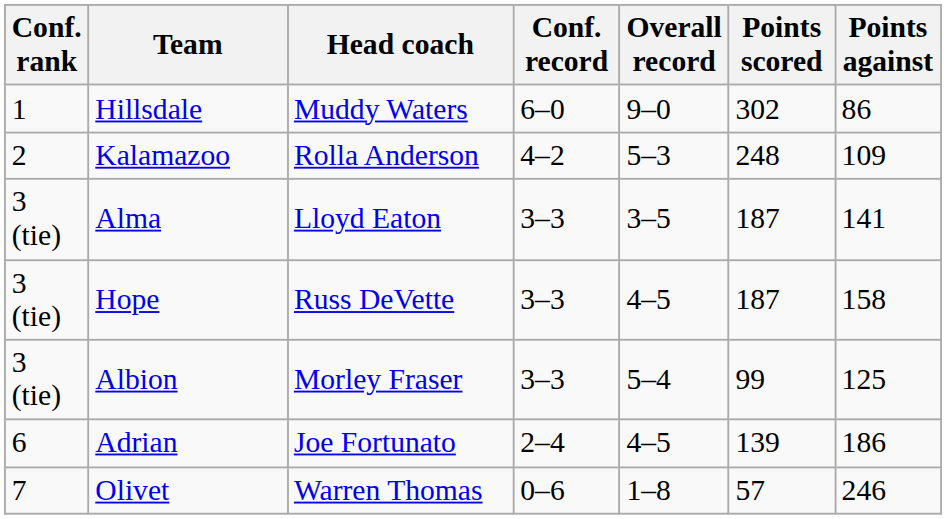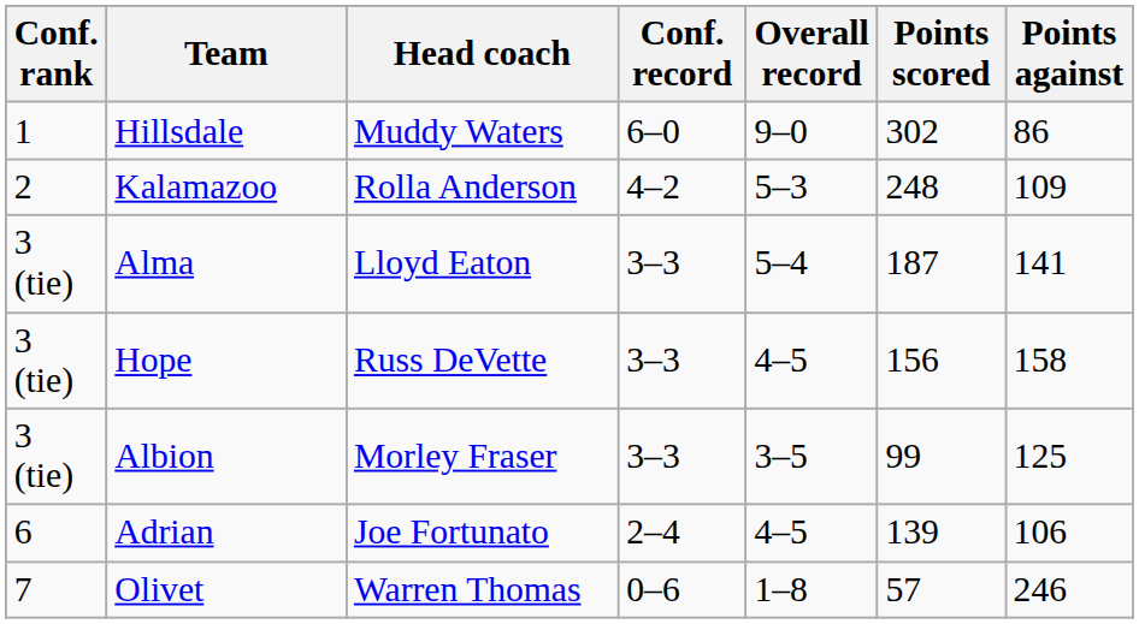 <table class="sortable wikitable".>
 <tr>
 <th width="25">Conf. rank</th>
 <th width="100">Team</th>
 <th width="115">Head coach</th>
 <th width="50">Conf. record</th>
 <th width="50">Overall record</th>
 <th width="50">Points scored</th>
 <th width="50">Points against</th>
 </tr>
 <tr align="left" bgcolor="">
 <td>1</td>
 <td><a href='#'>Hillsdale</a></td>
 <td><a href='#'>Muddy Waters</a></td>
 <td>6–0</td>
 <td>9–0</td>
 <td>302</td>
 <td>86</td>
 </tr>
 <tr align="left" bgcolor="">
 <td>2</td>
 <td><a href='#'>Kalamazoo</a></td>
 <td><a href='#'>Rolla Anderson</a></td>
 <td>4–2</td>
 <td>5–3</td>
 <td>248</td>
 <td>109</td>
 </tr>
 <tr align="left" bgcolor="">
 <td>3 (tie)</td>
 <td><a href='#'>Alma</a></td>
 <td><a href='#'>Lloyd Eaton</a></td>
 <td>3–3</td>
-<td>3–5</td>
+<td>5–4</td>
 <td>187</td>
 <td>141</td>
 </tr>
 <tr align="left" bgcolor="">
 <td>3 (tie)</td>
 <td><a href='#'>Hope</a></td>
 <td><a href='#'>Russ DeVette</a></td>
 <td>3–3</td>
 <td>4–5</td>
-<td>187</td>
+<td>156</td>
 <td>158</td>
 </tr>
 <tr align="left" bgcolor="">
 <td>3 (tie)</td>
 <td><a href='#'>Albion</a></td>
 <td><a href='#'>Morley Fraser</a></td>
 <td>3–3</td>
-<td>5–4</td>
+<td>3–5</td>
 <td>99</td>
 <td>125</td>
 </tr>
 <tr align="left" bgcolor="">
 <td>6</td>
 <td><a href='#'>Adrian</a></td>
 <td><a href='#'>Joe Fortunato</a></td>
 <td>2–4</td>
 <td>4–5</td>
 <td>139</td>
-<td>186</td>
+<td>106</td>
 </tr>
 <tr align="left" bgcolor="">
 <td>7</td>
 <td><a href='#'>Olivet</a></td>
 <td><a href='#'>Warren Thomas</a></td>
 <td>0–6</td>
 <td>1–8</td>
 <td>57</td>
 <td>246</td>
 </tr>
 </table>
